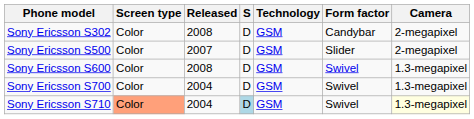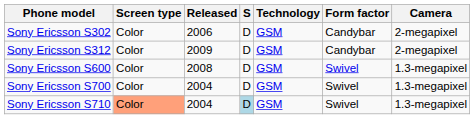 <table class="wikitable sortable">
 <tr>
 <th><strong>Phone model</strong></th>
 <th><strong>Screen type</strong></th>
 <th><strong>Released</strong></th>
 <th><strong>S</strong></th>
 <th><strong>Technology</strong></th>
 <th><strong>Form factor</strong></th>
 <th><strong>Camera</strong></th>
 </tr>
 <tr>
 <td><a href='#'>Sony Ericsson S302</a></td>
 <td>Color</td>
-<td>2008</td>
+<td>2006</td>
 <td>D</td>
 <td><a href='#'>GSM</a></td>
 <td>Candybar</td>
 <td>2-megapixel</td>
 </tr>
 <tr>
-<td><a href='#'>Sony Ericsson S500</a></td>
+<td><a href='#'>Sony Ericsson S312</a></td>
 <td>Color</td>
-<td>2007</td>
+<td>2009</td>
 <td>D</td>
 <td><a href='#'>GSM</a></td>
-<td>Slider</td>
+<td>Candybar</td>
 <td>2-megapixel</td>
 </tr>
 <tr>
 <td><a href='#'>Sony Ericsson S600</a></td>
 <td>Color</td>
 <td>2008</td>
 <td>D</td>
 <td><a href='#'>GSM</a></td>
 <td><a href='#'>Swivel</a></td>
 <td>1.3-megapixel</td>
 </tr>
 <tr>
 <td><a href='#'>Sony Ericsson S700</a></td>
 <td>Color</td>
 <td>2004</td>
 <td>D</td>
 <td><a href='#'>GSM</a></td>
 <td>Swivel</td>
 <td>1.3-megapixel</td>
 </tr>
 <tr>
 <td><a href='#'>Sony Ericsson S710</a></td>
 <td style="background: lightsalmon;">Color</td>
 <td>2004</td>
 <td style="background: lightblue;">D</td>
 <td><a href='#'>GSM</a></td>
 <td>Swivel</td>
-<td style="background: lightyellow;">1.3-megapixel</td>
+<td>1.3-megapixel</td>
 </tr>
 </table>
